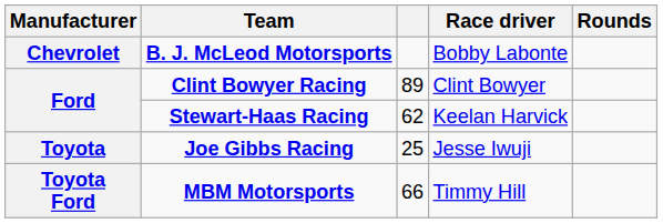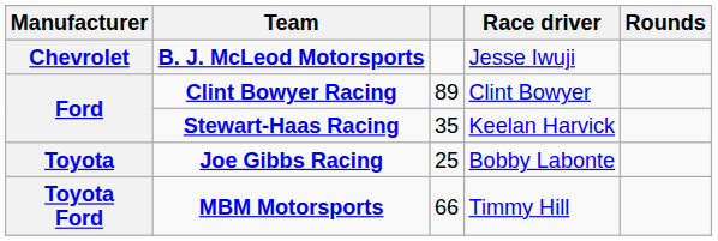 <table class="wikitable" style="font-size: 95%">
 <tr>
 <th>Manufacturer</th>
 <th>Team</th>
 <th></th>
 <th>Race driver</th>
 <th>Rounds</th>
 </tr>
 <tr>
 <th><a href='#'>Chevrolet</a></th>
 <td style="text-align:center;"><strong><a href='#'>B. J. McLeod Motorsports</a></strong></td>
 <td></td>
-<td><a href='#'>Bobby Labonte</a></td>
+<td><a href='#'>Jesse Iwuji</a></td>
 <td></td>
 </tr>
 <tr>
 <th rowspan=2><a href='#'>Ford</a></th>
 <td style="text-align:center;"><strong><a href='#'>Clint Bowyer Racing</a></strong></td>
 <td>89</td>
 <td><a href='#'>Clint Bowyer</a></td>
 <td></td>
 </tr>
 <tr>
 <td style="text-align:center;"><strong><a href='#'>Stewart-Haas Racing</a></strong></td>
-<td>62</td>
+<td>35</td>
 <td><a href='#'>Keelan Harvick</a></td>
 <td></td>
 </tr>
 <tr>
 <th><a href='#'>Toyota</a></th>
 <td style="text-align:center;"><strong><a href='#'>Joe Gibbs Racing</a></strong></td>
 <td>25</td>
-<td><a href='#'>Jesse Iwuji</a></td>
+<td><a href='#'>Bobby Labonte</a></td>
 <td></td>
 </tr>
 <tr>
 <th><a href='#'>Toyota</a> <small></small> <br> <a href='#'>Ford</a> <small></small></th>
 <td style="text-align:center;"><strong><a href='#'>MBM Motorsports</a></strong></td>
 <td>66</td>
 <td><a href='#'>Timmy Hill</a></td>
 <td></td>
 </tr>
 </table>
